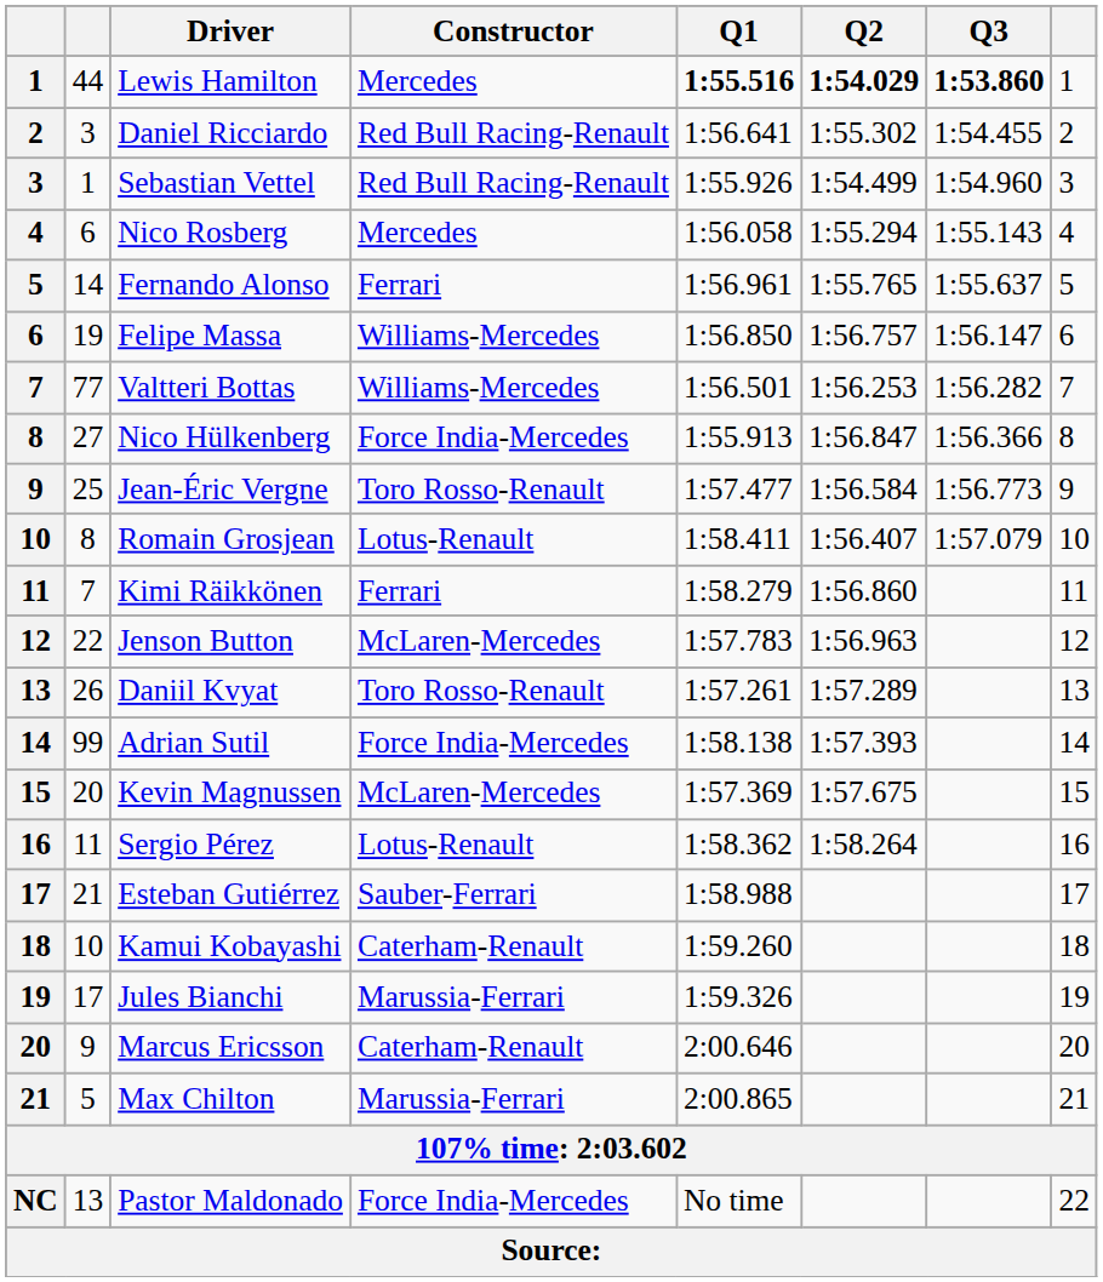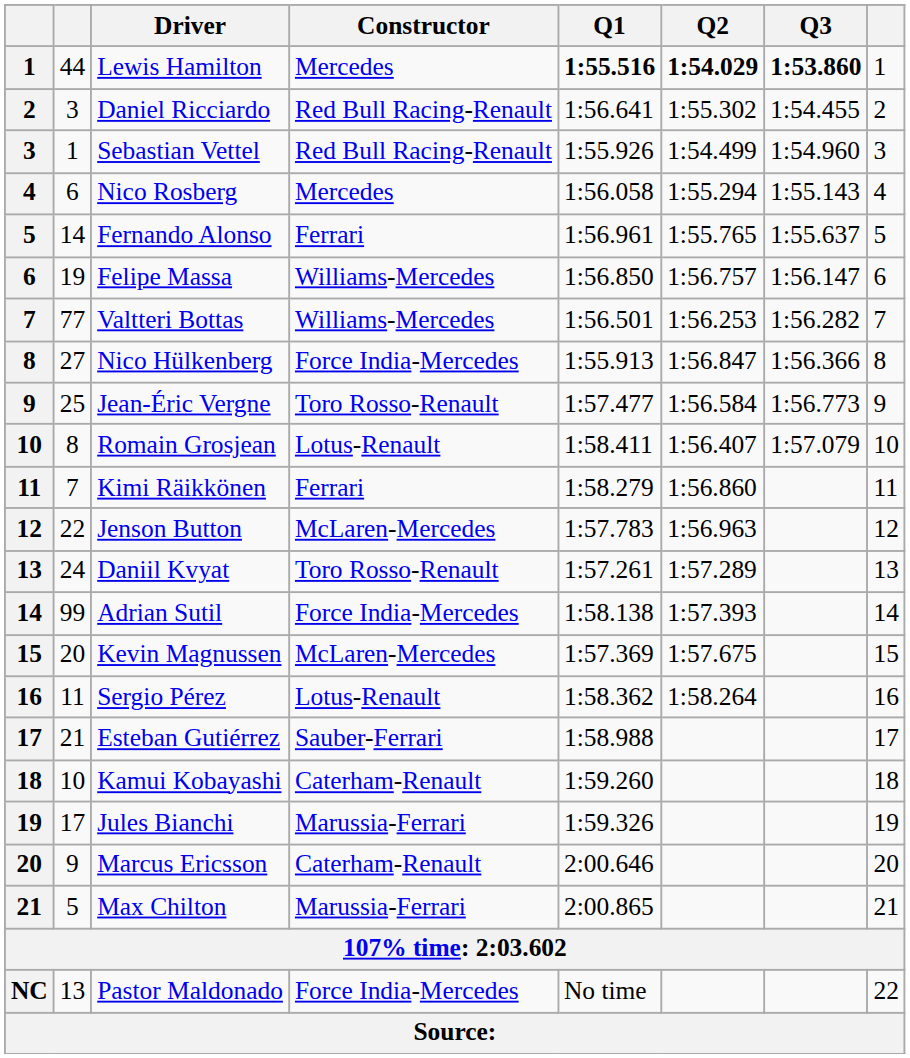 <table class="wikitable sortable" style="font-size:85%">
 <tr>
 <th></th>
 <th></th>
 <th>Driver</th>
 <th>Constructor</th>
 <th>Q1</th>
 <th>Q2</th>
 <th>Q3</th>
 <th></th>
 </tr>
 <tr>
 <th>1</th>
 <td align="center">44</td>
 <td data-sort-value="ham"> <a href='#'>Lewis Hamilton</a></td>
 <td><a href='#'>Mercedes</a></td>
 <td><strong>1:55.516</strong></td>
 <td><strong>1:54.029</strong></td>
 <td><strong>1:53.860</strong></td>
 <td>1</td>
 </tr>
 <tr>
 <th>2</th>
 <td align="center">3</td>
 <td data-sort-value="ric"> <a href='#'>Daniel Ricciardo</a></td>
 <td><a href='#'>Red Bull Racing</a>-<a href='#'>Renault</a></td>
 <td>1:56.641</td>
 <td>1:55.302</td>
 <td>1:54.455</td>
 <td>2</td>
 </tr>
 <tr>
 <th>3</th>
 <td align="center">1</td>
 <td data-sort-value="vet"> <a href='#'>Sebastian Vettel</a></td>
 <td><a href='#'>Red Bull Racing</a>-<a href='#'>Renault</a></td>
 <td>1:55.926</td>
 <td>1:54.499</td>
 <td>1:54.960</td>
 <td>3</td>
 </tr>
 <tr>
 <th>4</th>
 <td align="center">6</td>
 <td data-sort-value="ros"> <a href='#'>Nico Rosberg</a></td>
 <td><a href='#'>Mercedes</a></td>
 <td>1:56.058</td>
 <td>1:55.294</td>
 <td>1:55.143</td>
 <td>4</td>
 </tr>
 <tr>
 <th>5</th>
 <td align="center">14</td>
 <td data-sort-value="alo"> <a href='#'>Fernando Alonso</a></td>
 <td><a href='#'>Ferrari</a></td>
 <td>1:56.961</td>
 <td>1:55.765</td>
 <td>1:55.637</td>
 <td>5</td>
 </tr>
 <tr>
 <th>6</th>
 <td align="center">19</td>
 <td data-sort-value="mas"> <a href='#'>Felipe Massa</a></td>
 <td><a href='#'>Williams</a>-<a href='#'>Mercedes</a></td>
 <td>1:56.850</td>
 <td>1:56.757</td>
 <td>1:56.147</td>
 <td>6</td>
 </tr>
 <tr>
 <th>7</th>
 <td align="center">77</td>
 <td data-sort-value="bot"> <a href='#'>Valtteri Bottas</a></td>
 <td><a href='#'>Williams</a>-<a href='#'>Mercedes</a></td>
 <td>1:56.501</td>
 <td>1:56.253</td>
 <td>1:56.282</td>
 <td>7</td>
 </tr>
 <tr>
 <th>8</th>
 <td align="center">27</td>
 <td data-sort-value="hul"> <a href='#'>Nico Hülkenberg</a></td>
 <td><a href='#'>Force India</a>-<a href='#'>Mercedes</a></td>
 <td>1:55.913</td>
 <td>1:56.847</td>
 <td>1:56.366</td>
 <td>8</td>
 </tr>
 <tr>
 <th>9</th>
 <td align="center">25</td>
 <td data-sort-value="ver"> <a href='#'>Jean-Éric Vergne</a></td>
 <td><a href='#'>Toro Rosso</a>-<a href='#'>Renault</a></td>
 <td>1:57.477</td>
 <td>1:56.584</td>
 <td>1:56.773</td>
 <td>9</td>
 </tr>
 <tr>
 <th>10</th>
 <td align="center">8</td>
 <td data-sort-value="gro"> <a href='#'>Romain Grosjean</a></td>
 <td><a href='#'>Lotus</a>-<a href='#'>Renault</a></td>
 <td>1:58.411</td>
 <td>1:56.407</td>
 <td>1:57.079</td>
 <td>10</td>
 </tr>
 <tr>
 <th>11</th>
 <td align="center">7</td>
 <td data-sort-value="rai"> <a href='#'>Kimi Räikkönen</a></td>
 <td><a href='#'>Ferrari</a></td>
 <td>1:58.279</td>
 <td>1:56.860</td>
 <td></td>
 <td>11</td>
 </tr>
 <tr>
 <th>12</th>
 <td align="center">22</td>
 <td data-sort-value="but"> <a href='#'>Jenson Button</a></td>
 <td><a href='#'>McLaren</a>-<a href='#'>Mercedes</a></td>
 <td>1:57.783</td>
 <td>1:56.963</td>
 <td></td>
 <td>12</td>
 </tr>
 <tr>
 <th>13</th>
-<td align="center">26</td>
+<td align="center">24</td>
 <td data-sort-value="kvy"> <a href='#'>Daniil Kvyat</a></td>
 <td><a href='#'>Toro Rosso</a>-<a href='#'>Renault</a></td>
 <td>1:57.261</td>
 <td>1:57.289</td>
 <td></td>
 <td>13</td>
 </tr>
 <tr>
 <th>14</th>
 <td align="center">99</td>
 <td data-sort-value="sut"> <a href='#'>Adrian Sutil</a></td>
 <td><a href='#'>Force India</a>-<a href='#'>Mercedes</a></td>
 <td>1:58.138</td>
 <td>1:57.393</td>
 <td></td>
 <td>14</td>
 </tr>
 <tr>
 <th>15</th>
 <td align="center">20</td>
 <td data-sort-value="mag"> <a href='#'>Kevin Magnussen</a></td>
 <td><a href='#'>McLaren</a>-<a href='#'>Mercedes</a></td>
 <td>1:57.369</td>
 <td>1:57.675</td>
 <td></td>
 <td>15</td>
 </tr>
 <tr>
 <th>16</th>
 <td align="center">11</td>
 <td data-sort-value="per"> <a href='#'>Sergio Pérez</a></td>
 <td><a href='#'>Lotus</a>-<a href='#'>Renault</a></td>
 <td>1:58.362</td>
 <td>1:58.264</td>
 <td></td>
 <td>16</td>
 </tr>
 <tr>
 <th>17</th>
 <td align="center">21</td>
 <td data-sort-value="gut"> <a href='#'>Esteban Gutiérrez</a></td>
 <td><a href='#'>Sauber</a>-<a href='#'>Ferrari</a></td>
 <td>1:58.988</td>
 <td></td>
 <td></td>
 <td>17</td>
 </tr>
 <tr>
 <th>18</th>
 <td align="center">10</td>
 <td data-sort-value="kob"> <a href='#'>Kamui Kobayashi</a></td>
 <td><a href='#'>Caterham</a>-<a href='#'>Renault</a></td>
 <td>1:59.260</td>
 <td></td>
 <td></td>
 <td>18</td>
 </tr>
 <tr>
 <th>19</th>
 <td align="center">17</td>
 <td data-sort-value="bia"> <a href='#'>Jules Bianchi</a></td>
 <td><a href='#'>Marussia</a>-<a href='#'>Ferrari</a></td>
 <td>1:59.326</td>
 <td></td>
 <td></td>
 <td>19</td>
 </tr>
 <tr>
 <th>20</th>
 <td align="center">9</td>
 <td data-sort-value="eri"> <a href='#'>Marcus Ericsson</a></td>
 <td><a href='#'>Caterham</a>-<a href='#'>Renault</a></td>
 <td>2:00.646</td>
 <td></td>
 <td></td>
 <td>20</td>
 </tr>
 <tr>
 <th>21</th>
 <td align="center">5</td>
 <td data-sort-value="chi"> <a href='#'>Max Chilton</a></td>
 <td><a href='#'>Marussia</a>-<a href='#'>Ferrari</a></td>
 <td>2:00.865</td>
 <td></td>
 <td></td>
 <td>21</td>
 </tr>
 <tr sortbottom>
 <th colspan=8><a href='#'>107% time</a>: 2:03.602</th>
 </tr>
 <tr>
 <th data-sort-value="22">NC</th>
 <td align="center">13</td>
 <td data-sort-value="mal"> <a href='#'>Pastor Maldonado</a></td>
 <td><a href='#'>Force India</a>-<a href='#'>Mercedes</a></td>
 <td data-sort-value="3:00.0">No time</td>
 <td></td>
 <td></td>
 <td>22</td>
 </tr>
 <tr sortbottom>
 <th colspan=8>Source:</th>
 </tr>
 <tr>
 </tr>
 </table>
